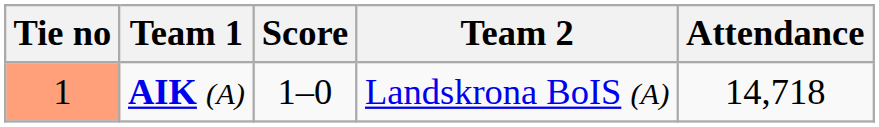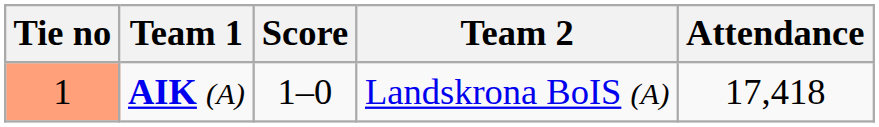 <table class="wikitable" style="text-align:center">
 <tr>
 <th style= width="40px">Tie no</th>
 <th style= width="150px">Team 1</th>
 <th style= width="60px">Score</th>
 <th style= width="150px">Team 2</th>
 <th style= width="30px">Attendance</th>
 </tr>
 <tr>
 <td style="background: lightsalmon;">1</td>
 <td><strong><a href='#'>AIK</a></strong> <em><small>(A)</small></em></td>
 <td>1–0</td>
 <td><a href='#'>Landskrona BoIS</a> <em><small>(A)</small></em></td>
-<td>14,718</td>
+<td>17,418</td>
 </tr>
 </table>
